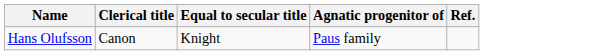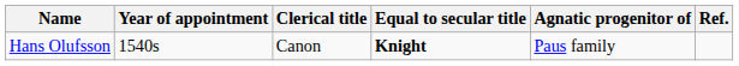 <table class="wikitable sortable">
 <tr>
 <th>Name</th>
+<th>Year of appointment</th>
 <th>Clerical title</th>
 <th>Equal to secular title</th>
 <th>Agnatic progenitor of</th>
 <th>Ref.</th>
 </tr>
 <tr>
 <td><a href='#'>Hans Olufsson</a></td>
+<td>1540s</td>
 <td>Canon</td>
-<td>Knight</td>
+<td><strong>Knight</strong></td>
 <td><a href='#'>Paus</a> family</td>
 <td></td>
 </tr>
 </table>
